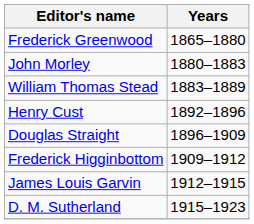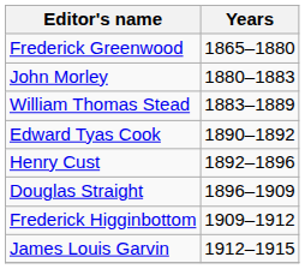 <table class="wikitable">
 <tr>
 <th>Editor's name</th>
 <th>Years</th>
 </tr>
 <tr>
 <td><a href='#'>Frederick Greenwood</a></td>
 <td>1865–1880</td>
 </tr>
 <tr>
 <td><a href='#'>John Morley</a></td>
 <td>1880–1883</td>
 </tr>
 <tr>
 <td><a href='#'>William Thomas Stead</a></td>
 <td>1883–1889</td>
 </tr>
 <tr>
+<td><a href='#'>Edward Tyas Cook</a></td>
+<td>1890–1892</td>
+</tr>
+<tr>
 <td><a href='#'>Henry Cust</a></td>
 <td>1892–1896</td>
 </tr>
 <tr>
 <td><a href='#'>Douglas Straight</a></td>
 <td>1896–1909</td>
 </tr>
 <tr>
 <td><a href='#'>Frederick Higginbottom</a></td>
 <td>1909–1912</td>
 </tr>
 <tr>
 <td><a href='#'>James Louis Garvin</a></td>
 <td>1912–1915</td>
 </tr>
 <tr>
-<td><a href='#'>D. M. Sutherland</a></td>
-<td>1915–1923</td>
-</tr>
-<tr>
 </tr>
 </table>
